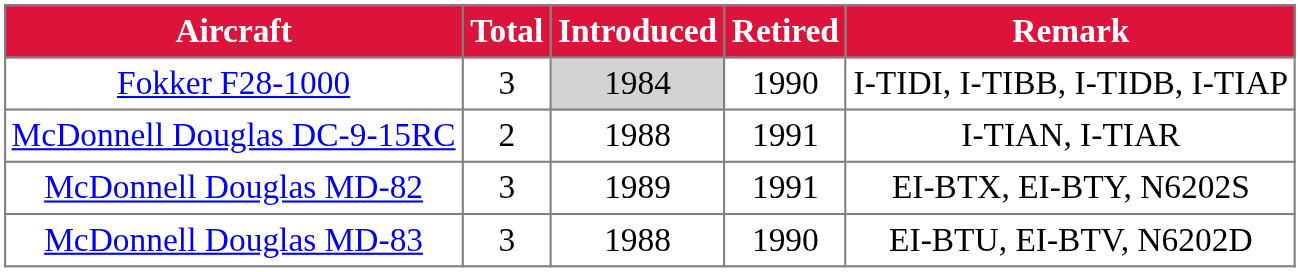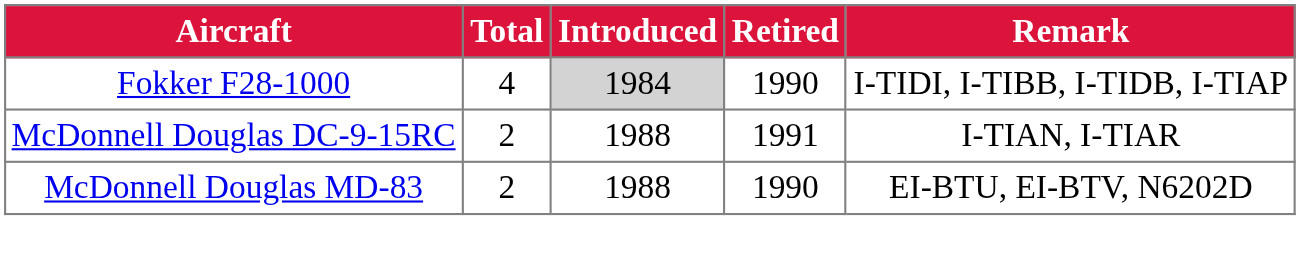 <table class="toccolours" border="1" cellpadding="3" style="border-collapse:collapse; margin:auto; text-align:center">
 <tr style="background:#DC143C; color:white;">
 <th><span><strong>Aircraft</strong></span></th>
 <th><span>Total</span></th>
 <th><span>Introduced</span></th>
 <th><span>Retired</span></th>
 <th><span>Remark</span></th>
 </tr>
 <tr>
 <td><a href='#'>Fokker F28-1000</a></td>
-<td>3</td>
+<td>4</td>
 <td style="background: lightgrey;">1984</td>
 <td>1990</td>
 <td>I-TIDI, I-TIBB, I-TIDB, I-TIAP</td>
 </tr>
 <tr>
 <td><a href='#'>McDonnell Douglas DC-9-15RC</a></td>
 <td>2</td>
 <td>1988</td>
 <td>1991</td>
 <td>I-TIAN, I-TIAR</td>
 </tr>
 <tr>
-<td><a href='#'>McDonnell Douglas MD-82</a></td>
-<td>3</td>
-<td>1989</td>
-<td>1991</td>
-<td>EI-BTX, EI-BTY, N6202S</td>
-</tr>
-<tr>
 <td><a href='#'>McDonnell Douglas MD-83</a></td>
-<td>3</td>
+<td>2</td>
 <td>1988</td>
 <td>1990</td>
 <td>EI-BTU, EI-BTV, N6202D</td>
 </tr>
 </table>
